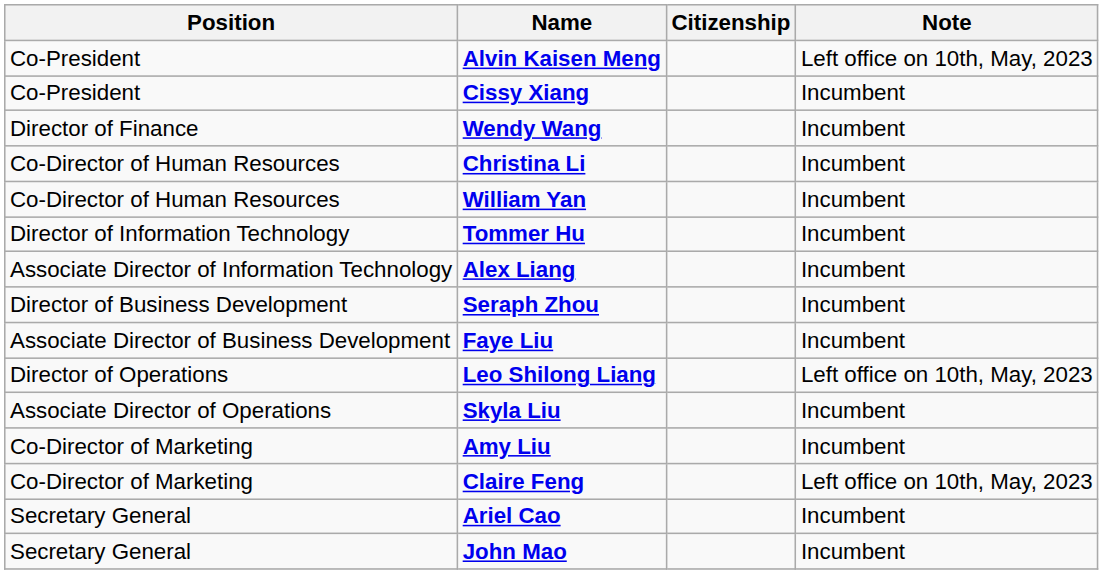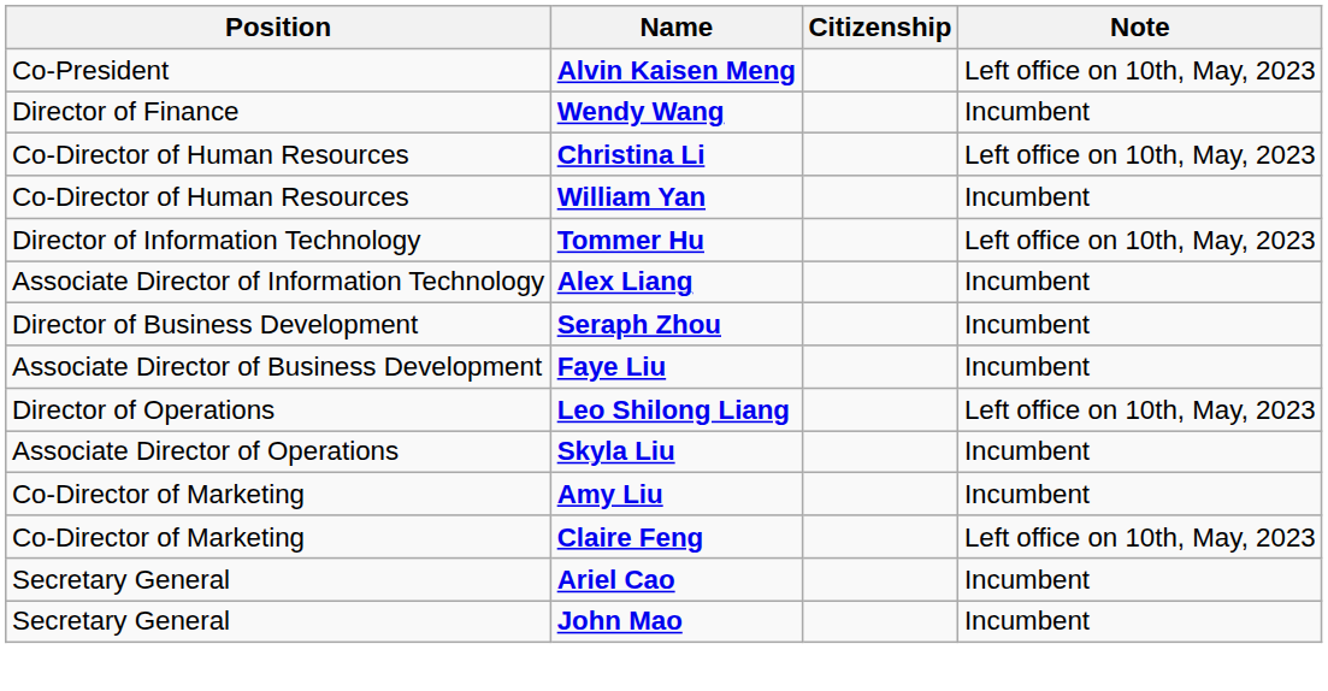 <table class="wikitable" style="font-size:90%; text-align:left;">
 <tr>
 <th>Position</th>
 <th>Name</th>
 <th>Citizenship</th>
 <th>Note</th>
 </tr>
 <tr>
 <td>Co-President</td>
 <td><strong><a href='#'>Alvin Kaisen Meng</a></strong></td>
 <td></td>
 <td>Left office on 10th, May, 2023</td>
 </tr>
 <tr>
-<td>Co-President</td>
-<td><strong><a href='#'>Cissy Xiang</a></strong></td>
-<td></td>
-<td>Incumbent</td>
-</tr>
-<tr>
 <td>Director of Finance</td>
 <td><strong><a href='#'>Wendy Wang</a></strong></td>
 <td></td>
 <td>Incumbent</td>
 </tr>
 <tr>
 <td>Co-Director of Human Resources</td>
 <td><strong><a href='#'>Christina Li</a></strong></td>
 <td></td>
-<td>Incumbent</td>
+<td>Left office on 10th, May, 2023</td>
 </tr>
 <tr>
 <td>Co-Director of Human Resources</td>
 <td><strong><a href='#'>William Yan</a></strong></td>
 <td></td>
 <td>Incumbent</td>
 </tr>
 <tr>
 <td>Director of Information Technology</td>
 <td><strong><a href='#'>Tommer Hu</a></strong></td>
 <td></td>
-<td>Incumbent</td>
+<td>Left office on 10th, May, 2023</td>
 </tr>
 <tr>
 <td>Associate Director of Information Technology</td>
 <td><strong><a href='#'>Alex Liang</a></strong></td>
 <td></td>
 <td>Incumbent</td>
 </tr>
 <tr>
 <td>Director of Business Development</td>
 <td><strong><a href='#'>Seraph Zhou</a></strong></td>
 <td></td>
 <td>Incumbent</td>
 </tr>
 <tr>
 <td>Associate Director of Business Development</td>
 <td><strong><a href='#'>Faye Liu</a></strong></td>
 <td></td>
 <td>Incumbent</td>
 </tr>
 <tr>
 <td>Director of Operations</td>
 <td><strong><a href='#'>Leo Shilong Liang</a></strong></td>
 <td></td>
 <td>Left office on 10th, May, 2023</td>
 </tr>
 <tr>
 <td>Associate Director of Operations</td>
 <td><strong><a href='#'>Skyla Liu</a></strong></td>
 <td></td>
 <td>Incumbent</td>
 </tr>
 <tr>
 <td>Co-Director of Marketing</td>
 <td><strong><a href='#'>Amy Liu</a></strong></td>
 <td></td>
 <td>Incumbent</td>
 </tr>
 <tr>
 <td>Co-Director of Marketing</td>
 <td><strong><a href='#'>Claire Feng</a></strong></td>
 <td></td>
 <td>Left office on 10th, May, 2023</td>
 </tr>
 <tr>
 <td>Secretary General</td>
 <td><strong><a href='#'>Ariel Cao</a></strong></td>
 <td></td>
 <td>Incumbent</td>
 </tr>
 <tr>
 <td>Secretary General</td>
 <td><strong><a href='#'>John Mao</a></strong></td>
 <td></td>
 <td>Incumbent</td>
 </tr>
 </table>
